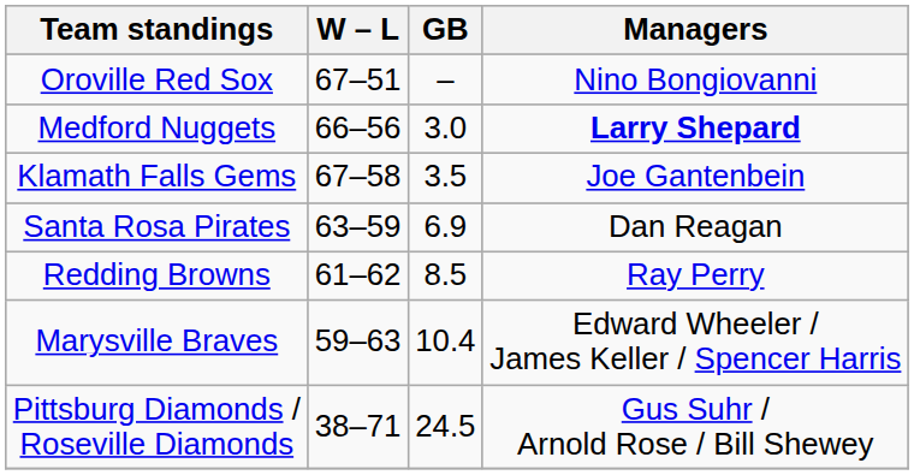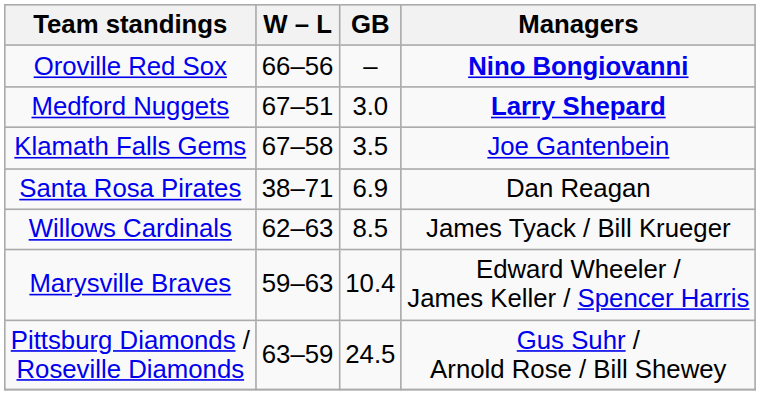 <table class="wikitable">
 <tr>
 <th>Team standings</th>
 <th>W – L</th>
 <th>GB</th>
 <th>Managers</th>
 </tr>
 <tr align=center>
 <td><a href='#'>Oroville Red Sox</a></td>
-<td>67–51</td>
+<td>66–56</td>
 <td>–</td>
-<td><a href='#'>Nino Bongiovanni</a></td>
+<td><strong><a href='#'>Nino Bongiovanni</a></strong></td>
 </tr>
 <tr align=center>
 <td><a href='#'>Medford Nuggets</a></td>
-<td>66–56</td>
+<td>67–51</td>
 <td>3.0</td>
 <td><strong><a href='#'>Larry Shepard</a></strong></td>
 </tr>
 <tr align=center>
 <td><a href='#'>Klamath Falls Gems</a></td>
 <td>67–58</td>
 <td>3.5</td>
 <td><a href='#'>Joe Gantenbein</a></td>
 </tr>
 <tr align=center>
 <td><a href='#'>Santa Rosa Pirates</a></td>
-<td>63–59</td>
+<td>38–71</td>
 <td>6.9</td>
 <td>Dan Reagan</td>
 </tr>
 <tr align=center>
-<td><a href='#'>Redding Browns</a></td>
-<td>61–62</td>
+<td><a href='#'>Willows Cardinals</a></td>
+<td>62–63</td>
 <td>8.5</td>
-<td><a href='#'>Ray Perry</a></td>
+<td>James Tyack / Bill Krueger</td>
 </tr>
 <tr align=center>
 <td><a href='#'>Marysville Braves</a></td>
 <td>59–63</td>
 <td>10.4</td>
 <td>Edward Wheeler /<br> James Keller / <a href='#'>Spencer Harris</a></td>
 </tr>
 <tr align=center>
 <td><a href='#'>Pittsburg Diamonds</a> /<br> <a href='#'>Roseville Diamonds</a></td>
-<td>38–71</td>
+<td>63–59</td>
 <td>24.5</td>
 <td><a href='#'>Gus Suhr</a> /<br> Arnold Rose / Bill Shewey</td>
 </tr>
 <tr align=center>
 </tr>
 </table>
